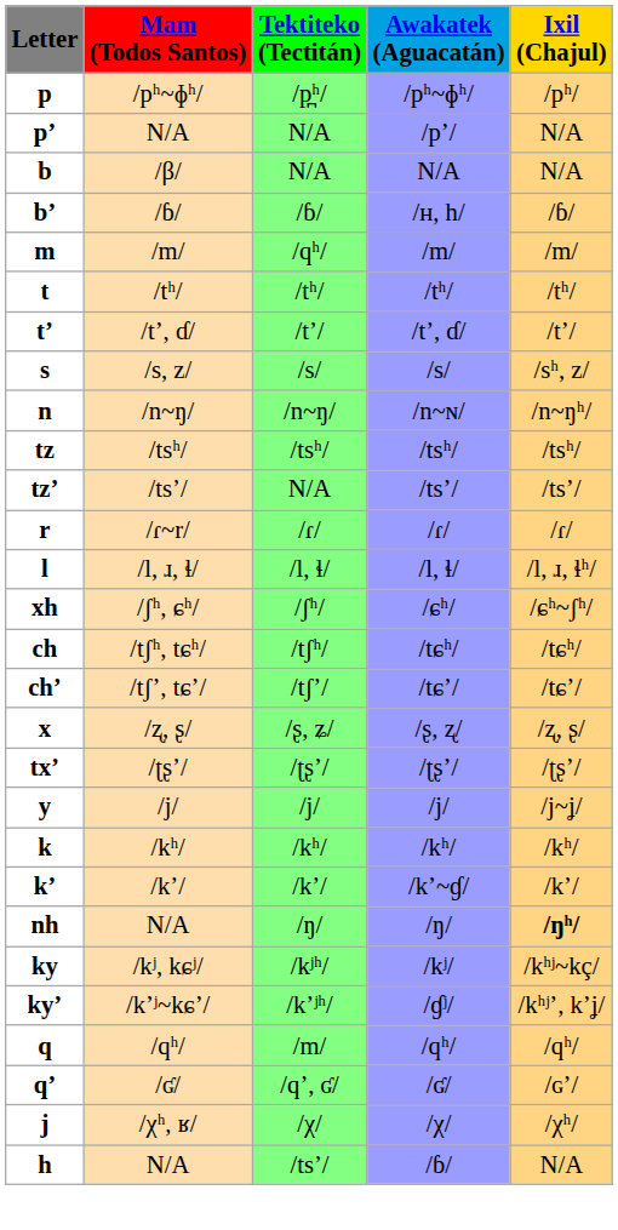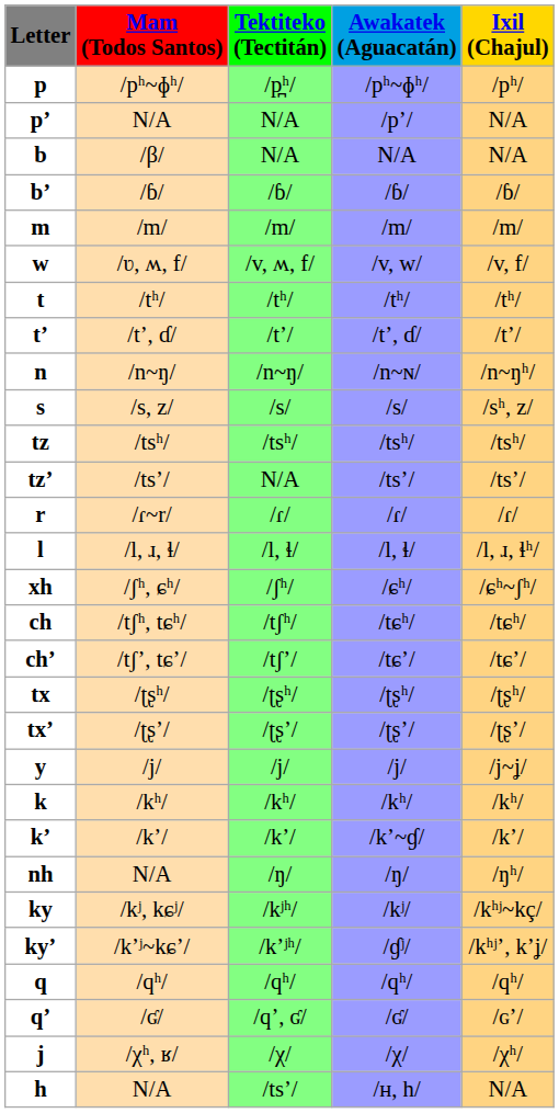 <table class="wikitable" style="color:black;">
 <tr>
 <th style="background-color:grey;">Letter</th>
 <th style="background-color:red;"><a href='#'>Mam</a> <br>(Todos Santos)</th>
 <th style="background-color:lime;"><a href='#'>Tektiteko</a> <br>(Tectitán)</th>
 <th style="background-color:#00A0E2;"><a href='#'>Awakatek</a> <br>(Aguacatán)</th>
 <th style="background-color:gold;"><a href='#'>Ixil</a> <br>(Chajul)</th>
 </tr>
 <tr>
 <th style="background-color:white;">p</th>
 <td bgcolor="#FFDEAD" align="center">/pʰ~ɸʰ/</td>
 <td style="background-color:#83FF82;" align="center">/p̪ʰ/</td>
 <td style="background-color:#9B9CFF;" align="center">/pʰ~ɸʰ/</td>
 <td style="background-color:#FFD482;" align="center">/pʰ/</td>
 </tr>
 <tr>
 <th style="background-color:white;">pʼ</th>
 <td bgcolor="#FFDEAD" align="center">N/A</td>
 <td style="background-color:#83FF82;" align="center">N/A</td>
 <td style="background-color:#9B9CFF;" align="center">/pʼ/</td>
 <td style="background-color:#FFD482;" align="center">N/A</td>
 </tr>
 <tr>
 <th style="background-color:white;">b</th>
 <td bgcolor="#FFDEAD" align="center">/β/</td>
 <td style="background-color:#83FF82;" align="center">N/A</td>
 <td style="background-color:#9B9CFF;" align="center">N/A</td>
 <td style="background-color:#FFD482;" align="center">N/A</td>
 </tr>
 <tr>
 <th style="background-color:white;">bʼ</th>
 <td bgcolor="#FFDEAD" align="center">/ɓ/</td>
 <td style="background-color:#83FF82;" align="center">/ɓ/</td>
-<td style="background-color:#9B9CFF;" align="center">/ʜ, h/</td>
+<td style="background-color:#9B9CFF;" align="center">/ɓ/</td>
 <td style="background-color:#FFD482;" align="center">/ɓ/</td>
 </tr>
 <tr>
 <th style="background-color:white;">m</th>
 <td bgcolor="#FFDEAD" align="center">/m/</td>
-<td style="background-color:#83FF82;" align="center">/qʰ/</td>
+<td style="background-color:#83FF82;" align="center">/m/</td>
 <td style="background-color:#9B9CFF;" align="center">/m/</td>
 <td style="background-color:#FFD482;" align="center">/m/</td>
+</tr>
+<tr>
+<th style="background-color:white;">w</th>
+<td bgcolor="#FFDEAD" align="center">/ʋ, ʍ, f/</td>
+<td style="background-color:#83FF82;" align="center">/v, ʍ, f/</td>
+<td style="background-color:#9B9CFF;" align="center">/v, w/</td>
+<td style="background-color:#FFD482;" align="center">/v, f/</td>
 </tr>
 <tr>
 <th style="background-color:white;">t</th>
 <td bgcolor="#FFDEAD" align="center">/tʰ/</td>
 <td style="background-color:#83FF82;" align="center">/tʰ/</td>
 <td style="background-color:#9B9CFF;" align="center">/tʰ/</td>
 <td style="background-color:#FFD482;" align="center">/tʰ/</td>
 </tr>
 <tr>
 <th style="background-color:white;">tʼ</th>
 <td bgcolor="#FFDEAD" align="center">/tʼ, ɗ/</td>
 <td style="background-color:#83FF82;" align="center">/tʼ/</td>
 <td style="background-color:#9B9CFF;" align="center">/tʼ, ɗ/</td>
 <td style="background-color:#FFD482;" align="center">/tʼ/</td>
 </tr>
 <tr>
+<th style="background-color:white;">n</th>
+<td bgcolor="#FFDEAD" align="center">/n~ŋ/</td>
+<td style="background-color:#83FF82;" align="center">/n~ŋ/</td>
+<td style="background-color:#9B9CFF;" align="center">/n~ɴ/</td>
+<td style="background-color:#FFD482;" align="center">/n~ŋʰ/</td>
+</tr>
+<tr>
 <th style="background-color:white;">s</th>
 <td bgcolor="#FFDEAD" align="center">/s, z/</td>
 <td style="background-color:#83FF82;" align="center">/s/</td>
 <td style="background-color:#9B9CFF;" align="center">/s/</td>
 <td style="background-color:#FFD482;" align="center">/sʰ, z/</td>
-</tr>
-<tr>
-<th style="background-color:white;">n</th>
-<td bgcolor="#FFDEAD" align="center">/n~ŋ/</td>
-<td style="background-color:#83FF82;" align="center">/n~ŋ/</td>
-<td style="background-color:#9B9CFF;" align="center">/n~ɴ/</td>
-<td style="background-color:#FFD482;" align="center">/n~ŋʰ/</td>
 </tr>
 <tr>
 <th style="background-color:white;">tz</th>
 <td bgcolor="#FFDEAD" align="center">/tsʰ/</td>
 <td style="background-color:#83FF82;" align="center">/tsʰ/</td>
 <td style="background-color:#9B9CFF;" align="center">/tsʰ/</td>
 <td style="background-color:#FFD482;" align="center">/tsʰ/</td>
 </tr>
 <tr>
 <th style="background-color:white;">tzʼ</th>
 <td bgcolor="#FFDEAD" align="center">/tsʼ/</td>
 <td style="background-color:#83FF82;" align="center">N/A</td>
 <td style="background-color:#9B9CFF;" align="center">/tsʼ/</td>
 <td style="background-color:#FFD482;" align="center">/tsʼ/</td>
 </tr>
 <tr>
 <th style="background-color:white;">r</th>
 <td bgcolor="#FFDEAD" align="center">/ɾ~r/</td>
 <td style="background-color:#83FF82;" align="center">/ɾ/</td>
 <td style="background-color:#9B9CFF;" align="center">/ɾ/</td>
 <td style="background-color:#FFD482;" align="center">/ɾ/</td>
 </tr>
 <tr>
 <th style="background-color:white;">l</th>
 <td bgcolor="#FFDEAD" align="center">/l, ɹ, ɬ/</td>
 <td style="background-color:#83FF82;" align="center">/l, ɬ/</td>
 <td style="background-color:#9B9CFF;" align="center">/l, ɬ/</td>
 <td style="background-color:#FFD482;" align="center">/l, ɹ, ɬʰ/</td>
 </tr>
 <tr>
 <th style="background-color:white;">xh</th>
 <td bgcolor="#FFDEAD" align="center">/ʃʰ, ɕʰ/</td>
 <td style="background-color:#83FF82;" align="center">/ʃʰ/</td>
 <td style="background-color:#9B9CFF;" align="center">/ɕʰ/</td>
 <td style="background-color:#FFD482;" align="center">/ɕʰ~ʃʰ/</td>
 </tr>
 <tr>
 <th style="background-color:white;">ch</th>
 <td bgcolor="#FFDEAD" align="center">/tʃʰ, tɕʰ/</td>
 <td style="background-color:#83FF82;" align="center">/tʃʰ/</td>
 <td style="background-color:#9B9CFF;" align="center">/tɕʰ/</td>
 <td style="background-color:#FFD482;" align="center">/tɕʰ/</td>
 </tr>
 <tr>
 <th style="background-color:white;">chʼ</th>
 <td bgcolor="#FFDEAD" align="center">/tʃʼ, tɕʼ/</td>
 <td style="background-color:#83FF82;" align="center">/tʃʼ/</td>
 <td style="background-color:#9B9CFF;" align="center">/tɕʼ/</td>
 <td style="background-color:#FFD482;" align="center">/tɕʼ/</td>
 </tr>
 <tr>
-<th style="background-color:white;">x</th>
-<td bgcolor="#FFDEAD" align="center">/ʐ, ʂ/</td>
-<td style="background-color:#83FF82;" align="center">/ʂ, ʑ/</td>
-<td style="background-color:#9B9CFF;" align="center">/ʂ, ʐ/</td>
-<td style="background-color:#FFD482;" align="center">/ʐ, ʂ/</td>
+<th style="background-color:white;">tx</th>
+<td bgcolor="#FFDEAD" align="center">/ʈʂʰ/</td>
+<td style="background-color:#83FF82;" align="center">/ʈʂʰ/</td>
+<td style="background-color:#9B9CFF;" align="center">/ʈʂʰ/</td>
+<td style="background-color:#FFD482;" align="center">/ʈʂʰ/</td>
 </tr>
 <tr>
 <th style="background-color:white;">txʼ</th>
 <td bgcolor="#FFDEAD" align="center">/ʈʂʼ/</td>
 <td style="background-color:#83FF82;" align="center">/ʈʂʼ/</td>
 <td style="background-color:#9B9CFF;" align="center">/ʈʂʼ/</td>
 <td style="background-color:#FFD482;" align="center">/ʈʂʼ/</td>
 </tr>
 <tr>
 <th style="background-color:white;">y</th>
 <td bgcolor="#FFDEAD" align="center">/j/</td>
 <td style="background-color:#83FF82;" align="center">/j/</td>
 <td style="background-color:#9B9CFF;" align="center">/j/</td>
 <td style="background-color:#FFD482;" align="center">/j~ʝ/</td>
 </tr>
 <tr>
 <th style="background-color:white;">k</th>
 <td bgcolor="#FFDEAD" align="center">/kʰ/</td>
 <td style="background-color:#83FF82;" align="center">/kʰ/</td>
 <td style="background-color:#9B9CFF;" align="center">/kʰ/</td>
 <td style="background-color:#FFD482;" align="center">/kʰ/</td>
 </tr>
 <tr>
 <th style="background-color:white;">kʼ</th>
 <td bgcolor="#FFDEAD" align="center">/kʼ/</td>
 <td style="background-color:#83FF82;" align="center">/kʼ/</td>
 <td style="background-color:#9B9CFF;" align="center">/kʼ~ɠ/</td>
 <td style="background-color:#FFD482;" align="center">/kʼ/</td>
 </tr>
 <tr>
 <th style="background-color:white;">nh</th>
 <td bgcolor="#FFDEAD" align="center">N/A</td>
 <td style="background-color:#83FF82;" align="center">/ŋ/</td>
 <td style="background-color:#9B9CFF;" align="center">/ŋ/</td>
-<td style="background-color:#FFD482;" align="center"><strong>/ŋʰ/</strong></td>
+<td style="background-color:#FFD482;" align="center">/ŋʰ/</td>
 </tr>
 <tr>
 <th style="background-color:white;">ky</th>
 <td bgcolor="#FFDEAD" align="center">/kʲ, kɕʲ/</td>
 <td style="background-color:#83FF82;" align="center">/kʲʰ/</td>
 <td style="background-color:#9B9CFF;" align="center">/kʲ/</td>
 <td style="background-color:#FFD482;" align="center">/kʰʲ~kç/</td>
 </tr>
 <tr>
 <th style="background-color:white;">kyʼ</th>
 <td bgcolor="#FFDEAD" align="center">/kʼʲ~kɕʼ/</td>
 <td style="background-color:#83FF82;" align="center">/kʼʲʰ/</td>
 <td style="background-color:#9B9CFF;" align="center">/ɠʲ/</td>
 <td style="background-color:#FFD482;" align="center">/kʰʲʼ, kʼʝ/</td>
 </tr>
 <tr>
 <th style="background-color:white;">q</th>
 <td bgcolor="#FFDEAD" align="center">/qʰ/</td>
-<td style="background-color:#83FF82;" align="center">/m/</td>
+<td style="background-color:#83FF82;" align="center">/qʰ/</td>
 <td style="background-color:#9B9CFF;" align="center">/qʰ/</td>
 <td style="background-color:#FFD482;" align="center">/qʰ/</td>
 </tr>
 <tr>
 <th style="background-color:white;">qʼ</th>
 <td bgcolor="#FFDEAD" align="center">/ʛ/</td>
 <td style="background-color:#83FF82;" align="center">/qʼ, ʛ/</td>
 <td style="background-color:#9B9CFF;" align="center">/ʛ/</td>
 <td style="background-color:#FFD482;" align="center">/ɢʼ/</td>
 </tr>
 <tr>
 <th style="background-color:white;">j</th>
 <td bgcolor="#FFDEAD" align="center">/χʰ, ʁ/</td>
 <td style="background-color:#83FF82;" align="center">/χ/</td>
 <td style="background-color:#9B9CFF;" align="center">/χ/</td>
 <td style="background-color:#FFD482;" align="center">/χʰ/</td>
 </tr>
 <tr>
 <th style="background-color:white;">h</th>
 <td bgcolor="#FFDEAD" align="center">N/A</td>
 <td style="background-color:#83FF82;" align="center">/tsʼ/</td>
-<td style="background-color:#9B9CFF;" align="center">/ɓ/</td>
+<td style="background-color:#9B9CFF;" align="center">/ʜ, h/</td>
 <td style="background-color:#FFD482;" align="center">N/A</td>
 </tr>
 </table>
